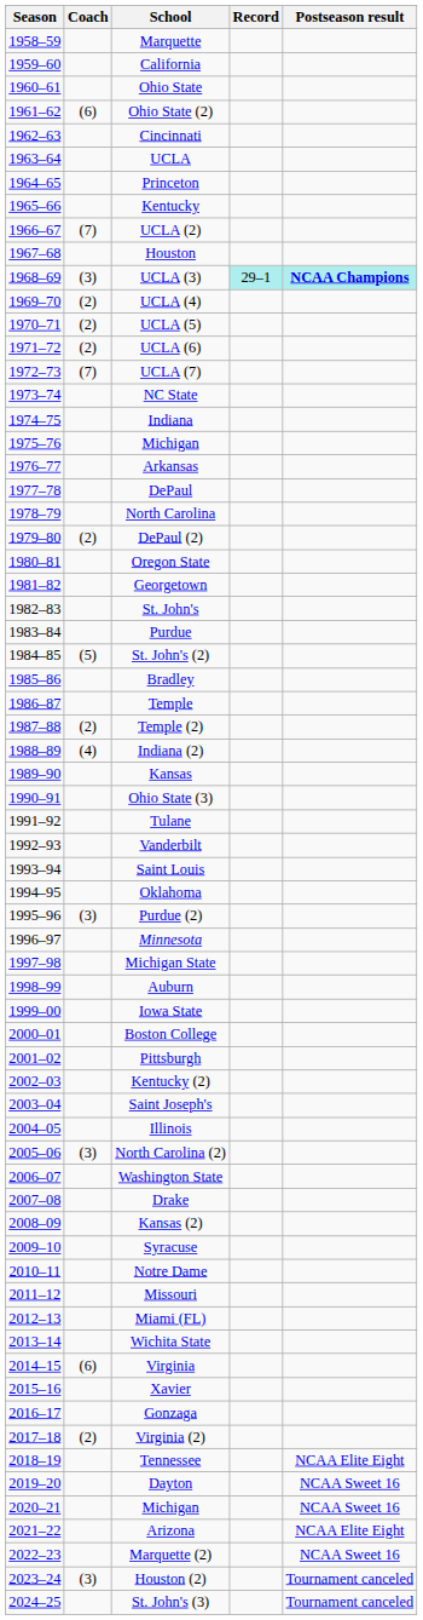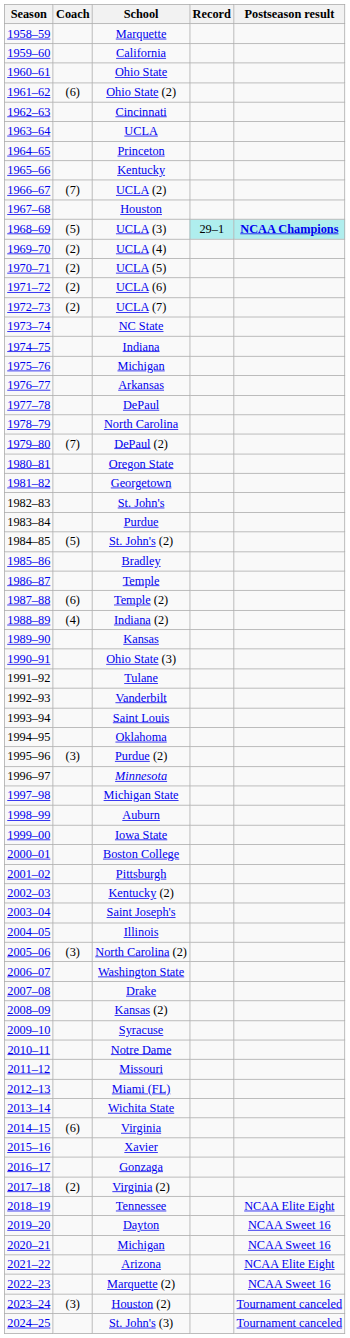 <table class="wikitable sortable" style="text-align:center;">
 <tr>
 <th>Season</th>
 <th>Coach</th>
 <th>School</th>
 <th>Record</th>
 <th>Postseason result</th>
 </tr>
 <tr align="center">
 <td><a href='#'>1958–59</a></td>
 <td></td>
 <td><a href='#'>Marquette</a></td>
 <td></td>
 <td></td>
 </tr>
 <tr align="center">
 <td><a href='#'>1959–60</a></td>
 <td></td>
 <td><a href='#'>California</a></td>
 <td></td>
 <td></td>
 </tr>
 <tr align="center">
 <td><a href='#'>1960–61</a></td>
 <td></td>
 <td><a href='#'>Ohio State</a></td>
 <td></td>
 <td></td>
 </tr>
 <tr align="center">
 <td><a href='#'>1961–62</a></td>
 <td> (6)</td>
 <td><a href='#'>Ohio State</a> (2)</td>
 <td></td>
 <td></td>
 </tr>
 <tr align="center">
 <td><a href='#'>1962–63</a></td>
 <td></td>
 <td><a href='#'>Cincinnati</a></td>
 <td></td>
 <td></td>
 </tr>
 <tr align="center">
 <td><a href='#'>1963–64</a></td>
 <td></td>
 <td><a href='#'>UCLA</a></td>
 <td></td>
 <td><strong></strong></td>
 </tr>
 <tr align="center">
 <td><a href='#'>1964–65</a></td>
 <td></td>
 <td><a href='#'>Princeton</a></td>
 <td></td>
 <td></td>
 </tr>
 <tr align="center">
 <td><a href='#'>1965–66</a></td>
 <td></td>
 <td><a href='#'>Kentucky</a></td>
 <td></td>
 <td></td>
 </tr>
 <tr align="center">
 <td><a href='#'>1966–67</a></td>
 <td> (7)</td>
 <td><a href='#'>UCLA</a> (2)</td>
 <td></td>
 <td><strong></strong></td>
 </tr>
 <tr align="center">
 <td><a href='#'>1967–68</a></td>
 <td></td>
 <td><a href='#'>Houston</a></td>
 <td></td>
 <td></td>
 </tr>
 <tr align="center">
 <td><a href='#'>1968–69</a></td>
-<td> (3)</td>
+<td> (5)</td>
 <td><a href='#'>UCLA</a> (3)</td>
 <td style="background: paleturquoise;">29–1</td>
 <td style="background: paleturquoise;"><strong><a href='#'>NCAA Champions</a></strong></td>
 </tr>
 <tr align="center">
 <td><a href='#'>1969–70</a></td>
 <td> (2)</td>
 <td><a href='#'>UCLA</a> (4)</td>
 <td></td>
 <td><strong></strong></td>
 </tr>
 <tr align="center">
 <td><a href='#'>1970–71</a></td>
 <td> (2)</td>
 <td><a href='#'>UCLA</a> (5)</td>
 <td></td>
 <td><strong></strong></td>
 </tr>
 <tr align="center">
 <td><a href='#'>1971–72</a></td>
 <td> (2)</td>
 <td><a href='#'>UCLA</a> (6)</td>
 <td></td>
 <td><strong></strong></td>
 </tr>
 <tr align="center">
 <td><a href='#'>1972–73</a></td>
-<td> (7)</td>
+<td> (2)</td>
 <td><a href='#'>UCLA</a> (7)</td>
 <td></td>
 <td><strong></strong></td>
 </tr>
 <tr align="center">
 <td><a href='#'>1973–74</a></td>
 <td></td>
 <td><a href='#'>NC State</a></td>
 <td></td>
 <td><strong></strong></td>
 </tr>
 <tr align="center">
 <td><a href='#'>1974–75</a></td>
 <td></td>
 <td><a href='#'>Indiana</a></td>
 <td></td>
 <td></td>
 </tr>
 <tr align="center">
 <td><a href='#'>1975–76</a></td>
 <td></td>
 <td><a href='#'>Michigan</a></td>
 <td></td>
 <td></td>
 </tr>
 <tr align="center">
 <td><a href='#'>1976–77</a></td>
 <td></td>
 <td><a href='#'>Arkansas</a></td>
 <td></td>
 <td></td>
 </tr>
 <tr align="center">
 <td><a href='#'>1977–78</a></td>
 <td></td>
 <td><a href='#'>DePaul</a></td>
 <td></td>
 <td></td>
 </tr>
 <tr align="center">
 <td><a href='#'>1978–79</a></td>
 <td></td>
 <td><a href='#'>North Carolina</a></td>
 <td></td>
 <td></td>
 </tr>
 <tr align="center">
 <td><a href='#'>1979–80</a></td>
-<td> (2)</td>
+<td> (7)</td>
 <td><a href='#'>DePaul</a> (2)</td>
 <td></td>
 <td></td>
 </tr>
 <tr align="center">
 <td><a href='#'>1980–81</a></td>
 <td></td>
 <td><a href='#'>Oregon State</a></td>
 <td></td>
 <td></td>
 </tr>
 <tr align="center">
 <td><a href='#'>1981–82</a></td>
 <td></td>
 <td><a href='#'>Georgetown</a></td>
 <td></td>
 <td></td>
 </tr>
 <tr align="center">
 <td>1982–83</td>
 <td></td>
 <td><a href='#'>St. John's</a></td>
 <td></td>
 <td></td>
 </tr>
 <tr align="center">
 <td>1983–84</td>
 <td></td>
 <td><a href='#'>Purdue</a></td>
 <td></td>
 <td></td>
 </tr>
 <tr align="center">
 <td>1984–85</td>
 <td> (5)</td>
 <td><a href='#'>St. John's</a> (2)</td>
 <td></td>
 <td></td>
 </tr>
 <tr align="center">
 <td><a href='#'>1985–86</a></td>
 <td></td>
 <td><a href='#'>Bradley</a></td>
 <td></td>
 <td></td>
 </tr>
 <tr align="center">
 <td><a href='#'>1986–87</a></td>
 <td></td>
 <td><a href='#'>Temple</a></td>
 <td></td>
 <td></td>
 </tr>
 <tr align="center">
 <td><a href='#'>1987–88</a></td>
-<td> (2)</td>
+<td> (6)</td>
 <td><a href='#'>Temple</a> (2)</td>
 <td></td>
 <td></td>
 </tr>
 <tr align="center">
 <td><a href='#'>1988–89</a></td>
 <td> (4)</td>
 <td><a href='#'>Indiana</a> (2)</td>
 <td></td>
 <td></td>
 </tr>
 <tr align="center">
 <td><a href='#'>1989–90</a></td>
 <td></td>
 <td><a href='#'>Kansas</a></td>
 <td></td>
 <td></td>
 </tr>
 <tr align="center">
 <td><a href='#'>1990–91</a></td>
 <td></td>
 <td><a href='#'>Ohio State</a> (3)</td>
 <td></td>
 <td></td>
 </tr>
 <tr align="center">
 <td>1991–92</td>
 <td></td>
 <td><a href='#'>Tulane</a></td>
 <td></td>
 <td></td>
 </tr>
 <tr align="center">
 <td>1992–93</td>
 <td></td>
 <td><a href='#'>Vanderbilt</a></td>
 <td></td>
 <td></td>
 </tr>
 <tr align="center">
 <td>1993–94</td>
 <td></td>
 <td><a href='#'>Saint Louis</a></td>
 <td></td>
 <td></td>
 </tr>
 <tr align="center">
 <td>1994–95</td>
 <td></td>
 <td><a href='#'>Oklahoma</a></td>
 <td></td>
 <td></td>
 </tr>
 <tr align="center">
 <td>1995–96</td>
 <td> (3)</td>
 <td><a href='#'>Purdue</a> (2)</td>
 <td></td>
 <td></td>
 </tr>
 <tr align="center">
 <td>1996–97</td>
 <td><em></em></td>
 <td><em><a href='#'>Minnesota</a></em></td>
 <td><em></em></td>
 <td><em></em></td>
 </tr>
 <tr align="center">
 <td><a href='#'>1997–98</a></td>
 <td></td>
 <td><a href='#'>Michigan State</a></td>
 <td></td>
 <td></td>
 </tr>
 <tr align="center">
 <td><a href='#'>1998–99</a></td>
 <td></td>
 <td><a href='#'>Auburn</a></td>
 <td></td>
 <td></td>
 </tr>
 <tr align="center">
 <td><a href='#'>1999–00</a></td>
 <td></td>
 <td><a href='#'>Iowa State</a></td>
 <td></td>
 <td></td>
 </tr>
 <tr align="center">
 <td><a href='#'>2000–01</a></td>
 <td></td>
 <td><a href='#'>Boston College</a></td>
 <td></td>
 <td></td>
 </tr>
 <tr align="center">
 <td><a href='#'>2001–02</a></td>
 <td></td>
 <td><a href='#'>Pittsburgh</a></td>
 <td></td>
 <td></td>
 </tr>
 <tr align="center">
 <td><a href='#'>2002–03</a></td>
 <td></td>
 <td><a href='#'>Kentucky</a> (2)</td>
 <td></td>
 <td></td>
 </tr>
 <tr align="center">
 <td><a href='#'>2003–04</a></td>
 <td></td>
 <td><a href='#'>Saint Joseph's</a></td>
 <td></td>
 <td></td>
 </tr>
 <tr align="center">
 <td><a href='#'>2004–05</a></td>
 <td></td>
 <td><a href='#'>Illinois</a></td>
 <td></td>
 <td></td>
 </tr>
 <tr align="center">
 <td><a href='#'>2005–06</a></td>
 <td> (3)</td>
 <td><a href='#'>North Carolina</a> (2)</td>
 <td></td>
 <td></td>
 </tr>
 <tr align="center">
 <td><a href='#'>2006–07</a></td>
 <td></td>
 <td><a href='#'>Washington State</a></td>
 <td></td>
 <td></td>
 </tr>
 <tr align="center">
 <td><a href='#'>2007–08</a></td>
 <td></td>
 <td><a href='#'>Drake</a></td>
 <td></td>
 <td></td>
 </tr>
 <tr align="center">
 <td><a href='#'>2008–09</a></td>
 <td></td>
 <td><a href='#'>Kansas</a> (2)</td>
 <td></td>
 <td></td>
 </tr>
 <tr align="center">
 <td><a href='#'>2009–10</a></td>
 <td></td>
 <td><a href='#'>Syracuse</a></td>
 <td></td>
 <td></td>
 </tr>
 <tr align="center">
 <td><a href='#'>2010–11</a></td>
 <td></td>
 <td><a href='#'>Notre Dame</a></td>
 <td></td>
 <td></td>
 </tr>
 <tr align="center">
 <td><a href='#'>2011–12</a></td>
 <td></td>
 <td><a href='#'>Missouri</a></td>
 <td></td>
 <td></td>
 </tr>
 <tr align="center">
 <td><a href='#'>2012–13</a></td>
 <td></td>
 <td><a href='#'>Miami (FL)</a></td>
 <td></td>
 <td></td>
 </tr>
 <tr align="center">
 <td><a href='#'>2013–14</a></td>
 <td></td>
 <td><a href='#'>Wichita State</a></td>
 <td></td>
 <td></td>
 </tr>
 <tr align="center">
 <td><a href='#'>2014–15</a></td>
 <td> (6)</td>
 <td><a href='#'>Virginia</a></td>
 <td></td>
 <td></td>
 </tr>
 <tr align="center">
 <td><a href='#'>2015–16</a></td>
 <td></td>
 <td><a href='#'>Xavier</a></td>
 <td></td>
 <td></td>
 </tr>
 <tr align="center">
 <td><a href='#'>2016–17</a></td>
 <td></td>
 <td><a href='#'>Gonzaga</a></td>
 <td></td>
 <td></td>
 </tr>
 <tr align="center">
 <td><a href='#'>2017–18</a></td>
 <td> (2)</td>
 <td><a href='#'>Virginia</a> (2)</td>
 <td></td>
 <td></td>
 </tr>
 <tr align="center">
 <td><a href='#'>2018–19</a></td>
 <td></td>
 <td><a href='#'>Tennessee</a></td>
 <td></td>
 <td><a href='#'>NCAA Elite Eight</a></td>
 </tr>
 <tr align="center">
 <td><a href='#'>2019–20</a></td>
 <td></td>
 <td><a href='#'>Dayton</a></td>
 <td></td>
 <td><a href='#'>NCAA Sweet 16</a></td>
 </tr>
 <tr align="center">
 <td><a href='#'>2020–21</a></td>
 <td></td>
 <td><a href='#'>Michigan</a></td>
 <td></td>
 <td><a href='#'>NCAA Sweet 16</a></td>
 </tr>
 <tr align="center">
 <td><a href='#'>2021–22</a></td>
 <td></td>
 <td><a href='#'>Arizona</a></td>
 <td></td>
 <td><a href='#'>NCAA Elite Eight</a></td>
 </tr>
 <tr align="center">
 <td><a href='#'>2022–23</a></td>
 <td></td>
 <td><a href='#'>Marquette</a> (2)</td>
 <td></td>
 <td><a href='#'>NCAA Sweet 16</a></td>
 </tr>
 <tr align="center">
 <td><a href='#'>2023–24</a></td>
 <td> (3)</td>
 <td><a href='#'>Houston</a> (2)</td>
 <td></td>
 <td><a href='#'>Tournament canceled</a></td>
 </tr>
 <tr align="center">
 <td><a href='#'>2024–25</a></td>
 <td></td>
 <td><a href='#'>St. John's</a> (3)</td>
 <td></td>
 <td><a href='#'>Tournament canceled</a></td>
 </tr>
 </table>
